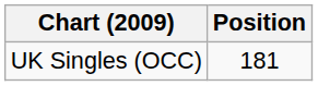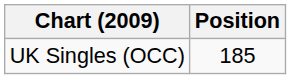 <table class="wikitable">
 <tr>
 <th>Chart (2009)</th>
 <th>Position</th>
 </tr>
 <tr>
 <td>UK Singles (OCC)</td>
-<td style="text-align:center;">181</td>
+<td style="text-align:center;">185</td>
 </tr>
 </table>
